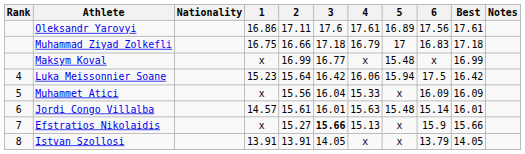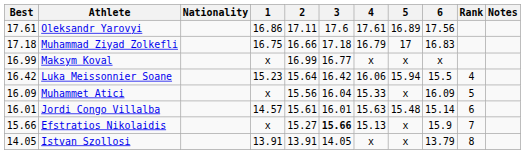 <table class="wikitable sortable" style="text-align:center">
 <tr>
-<th>Rank</th>
+<th>Best</th>
 <th>Athlete</th>
 <th>Nationality</th>
 <th>1</th>
 <th>2</th>
 <th>3</th>
 <th>4</th>
 <th>5</th>
 <th>6</th>
-<th>Best</th>
+<th>Rank</th>
 <th>Notes</th>
 </tr>
 <tr>
-<td></td>
+<td>17.61</td>
 <td align="left"><a href='#'>Oleksandr Yarovyi</a></td>
 <td align="left"></td>
 <td>16.86</td>
 <td>17.11</td>
 <td>17.6</td>
 <td>17.61</td>
 <td>16.89</td>
 <td>17.56</td>
-<td>17.61</td>
+<td></td>
 <td><strong></strong></td>
 </tr>
 <tr>
-<td></td>
+<td>17.18</td>
 <td align="left"><a href='#'>Muhammad Ziyad Zolkefli</a></td>
 <td align="left"></td>
 <td>16.75</td>
 <td>16.66</td>
 <td>17.18</td>
 <td>16.79</td>
 <td>17</td>
 <td>16.83</td>
-<td>17.18</td>
+<td></td>
 <td></td>
 </tr>
 <tr>
-<td></td>
+<td>16.99</td>
 <td align="left"><a href='#'>Maksym Koval</a></td>
 <td align="left"></td>
 <td>x</td>
 <td>16.99</td>
 <td>16.77</td>
 <td>x</td>
-<td>15.48</td>
 <td>x</td>
-<td>16.99</td>
+<td>x</td>
+<td></td>
 <td></td>
 </tr>
 <tr>
-<td>4</td>
+<td>16.42</td>
 <td align="left"><a href='#'>Luka Meissonnier Soane</a></td>
 <td align="left"></td>
 <td>15.23</td>
 <td>15.64</td>
 <td>16.42</td>
 <td>16.06</td>
 <td>15.94</td>
-<td>17.5</td>
-<td>16.42</td>
+<td>15.5</td>
+<td>4</td>
 <td></td>
 </tr>
 <tr>
-<td>5</td>
+<td>16.09</td>
 <td align="left"><a href='#'>Muhammet Atici</a></td>
 <td align="left"></td>
 <td>x</td>
 <td>15.56</td>
 <td>16.04</td>
 <td>15.33</td>
 <td>x</td>
 <td>16.09</td>
-<td>16.09</td>
+<td>5</td>
 <td></td>
 </tr>
 <tr>
-<td>6</td>
+<td>16.01</td>
 <td align="left"><a href='#'>Jordi Congo Villalba</a></td>
 <td align="left"></td>
 <td>14.57</td>
 <td>15.61</td>
 <td>16.01</td>
 <td>15.63</td>
 <td>15.48</td>
 <td>15.14</td>
-<td>16.01</td>
+<td>6</td>
 <td></td>
 </tr>
 <tr>
-<td>7</td>
+<td>15.66</td>
 <td align="left"><a href='#'>Efstratios Nikolaidis</a></td>
 <td align="left"></td>
 <td>x</td>
 <td>15.27</td>
 <td><strong>15.66</strong></td>
 <td>15.13</td>
 <td>x</td>
 <td>15.9</td>
-<td>15.66</td>
+<td>7</td>
 <td></td>
 </tr>
 <tr>
-<td>8</td>
+<td>14.05</td>
 <td align="left"><a href='#'>Istvan Szollosi</a></td>
 <td align="left"></td>
 <td>13.91</td>
 <td>13.91</td>
 <td>14.05</td>
 <td>x</td>
 <td>x</td>
 <td>13.79</td>
-<td>14.05</td>
+<td>8</td>
 <td></td>
 </tr>
 </table>
